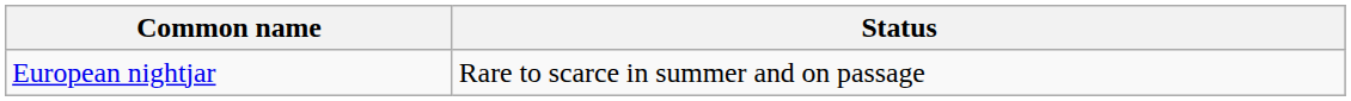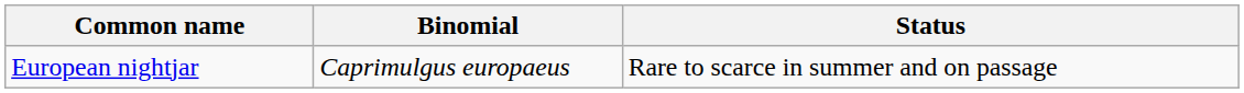 <table width=60% class="wikitable">
 <tr>
 <th width=25%>Common name</th>
+<th width=25%>Binomial</th>
 <th width=50%>Status</th>
 </tr>
 <tr>
 <td><a href='#'>European nightjar</a></td>
+<td><em>Caprimulgus europaeus</em></td>
 <td>Rare to scarce in summer and on passage</td>
 </tr>
 </table>
